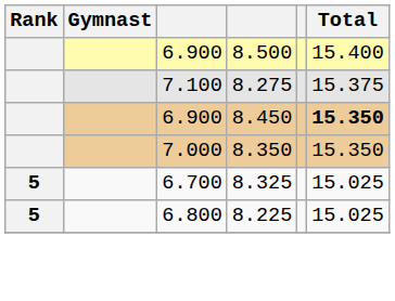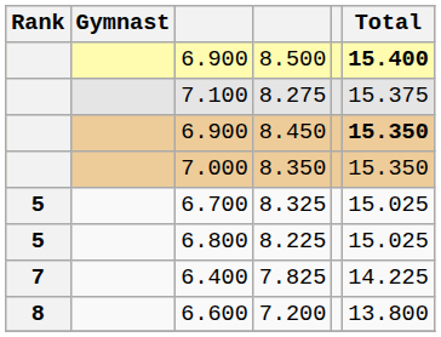 <table class="wikitable sortable" style="text-align:center; font-size:95%">
 <tr>
 <th scope=col>Rank</th>
 <th scope=col>Gymnast</th>
 <th scope=col></th>
 <th scope=col></th>
 <th scope=col></th>
 <th scope=col>Total</th>
 </tr>
 <tr bgcolor=fffcaf>
 <th scope=row></th>
 <td align=left></td>
 <td>6.900</td>
 <td>8.500</td>
 <td></td>
-<td>15.400</td>
+<td><strong>15.400</strong></td>
 </tr>
 <tr bgcolor=e5e5e5>
 <th scope=row></th>
 <td align=left></td>
 <td>7.100</td>
 <td>8.275</td>
 <td></td>
 <td>15.375</td>
 </tr>
 <tr bgcolor=eecc99>
 <th scope=row></th>
 <td align=left></td>
 <td>6.900</td>
 <td>8.450</td>
 <td></td>
 <td><strong>15.350</strong></td>
 </tr>
 <tr bgcolor=eecc99>
 <th scope=row></th>
 <td align=left></td>
 <td>7.000</td>
 <td>8.350</td>
 <td></td>
 <td>15.350</td>
 </tr>
 <tr>
 <th scope=row>5</th>
 <td align=left></td>
 <td>6.700</td>
 <td>8.325</td>
 <td></td>
 <td>15.025</td>
 </tr>
 <tr>
 <th scope=row>5</th>
 <td align=left></td>
 <td>6.800</td>
 <td>8.225</td>
 <td></td>
 <td>15.025</td>
 </tr>
 <tr>
+<th scope=row>7</th>
+<td align=left></td>
+<td>6.400</td>
+<td>7.825</td>
+<td></td>
+<td>14.225</td>
+</tr>
+<tr>
+<th scope=row>8</th>
+<td align=left></td>
+<td>6.600</td>
+<td>7.200</td>
+<td></td>
+<td>13.800</td>
+</tr>
+<tr>
 </tr>
 </table>
